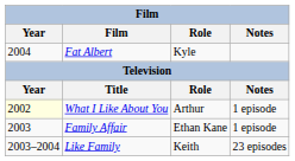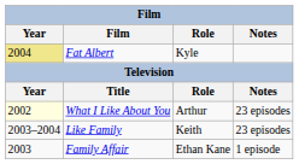 <table class="wikitable" style="font-size: 90%;">
 <tr>
 <th colspan="4" style="background: LightSteelBlue;">Film</th>
 </tr>
 <tr>
 <th>Year</th>
 <th>Film</th>
 <th>Role</th>
 <th>Notes</th>
 </tr>
 <tr>
-<td>2004</td>
+<td style="background: khaki;">2004</td>
 <td><em><a href='#'>Fat Albert</a></em></td>
 <td>Kyle</td>
 <td></td>
 </tr>
 <tr>
 <th colspan="4" style="background: LightSteelBlue;">Television</th>
 </tr>
 <tr>
 <th>Year</th>
 <th>Title</th>
 <th>Role</th>
 <th>Notes</th>
 </tr>
 <tr>
 <td style="background: lightyellow;">2002</td>
 <td><em><a href='#'>What I Like About You</a></em></td>
 <td>Arthur</td>
-<td>1 episode</td>
+<td>23 episodes</td>
+</tr>
+<tr>
+<td>2003–2004</td>
+<td><em><a href='#'>Like Family</a></em></td>
+<td>Keith</td>
+<td>23 episodes</td>
 </tr>
 <tr>
 <td>2003</td>
 <td><em><a href='#'>Family Affair</a></em></td>
 <td>Ethan Kane</td>
 <td>1 episode</td>
 </tr>
-<tr>
-<td>2003–2004</td>
-<td><em><a href='#'>Like Family</a></em></td>
-<td>Keith</td>
-<td>23 episodes</td>
-</tr>
 </table>
